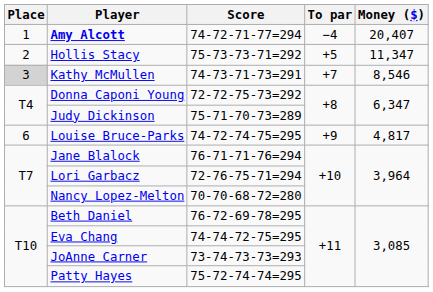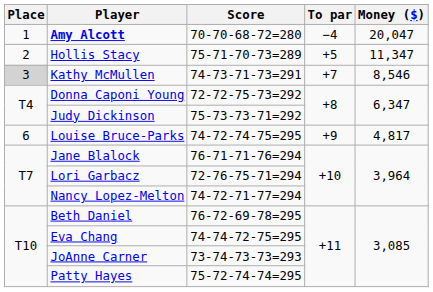 <table class="wikitable">
 <tr>
 <th>Place</th>
 <th>Player</th>
 <th>Score</th>
 <th>To par</th>
 <th>Money (<a href='#'>$</a>)</th>
 </tr>
 <tr>
 <td align=center>1</td>
 <td> <strong><a href='#'>Amy Alcott</a></strong></td>
-<td>74-72-71-77=294</td>
+<td>70-70-68-72=280</td>
 <td align=center>−4</td>
-<td align=center>20,407</td>
+<td align=center>20,047</td>
 </tr>
 <tr>
 <td align=center>2</td>
 <td> <a href='#'>Hollis Stacy</a></td>
-<td>75-73-73-71=292</td>
+<td>75-71-70-73=289</td>
 <td align=center>+5</td>
 <td align=center>11,347</td>
 </tr>
 <tr>
 <td align=center style="background: lightgrey;">3</td>
 <td> <a href='#'>Kathy McMullen</a></td>
 <td>74-73-71-73=291</td>
 <td align=center>+7</td>
 <td align=center>8,546</td>
 </tr>
 <tr>
 <td align=center rowspan=2>T4</td>
 <td> <a href='#'>Donna Caponi Young</a></td>
 <td>72-72-75-73=292</td>
 <td align=center rowspan=2>+8</td>
 <td align=center rowspan=2>6,347</td>
 </tr>
 <tr>
 <td> <a href='#'>Judy Dickinson</a></td>
-<td>75-71-70-73=289</td>
+<td>75-73-73-71=292</td>
 </tr>
 <tr>
 <td align=center>6</td>
 <td> <a href='#'>Louise Bruce-Parks</a></td>
 <td>74-72-74-75=295</td>
 <td align=center>+9</td>
 <td align=center>4,817</td>
 </tr>
 <tr>
 <td align=center rowspan=3>T7</td>
 <td> <a href='#'>Jane Blalock</a></td>
 <td>76-71-71-76=294</td>
 <td align=center rowspan=3>+10</td>
 <td align=center rowspan=3>3,964</td>
 </tr>
 <tr>
 <td> <a href='#'>Lori Garbacz</a></td>
 <td>72-76-75-71=294</td>
 </tr>
 <tr>
 <td> <a href='#'>Nancy Lopez-Melton</a></td>
-<td>70-70-68-72=280</td>
+<td>74-72-71-77=294</td>
 </tr>
 <tr>
 <td align=center rowspan=4>T10</td>
 <td> <a href='#'>Beth Daniel</a></td>
 <td>76-72-69-78=295</td>
 <td align=center rowspan=4>+11</td>
 <td align=center rowspan=4>3,085</td>
 </tr>
 <tr>
 <td> <a href='#'>Eva Chang</a></td>
 <td>74-74-72-75=295</td>
 </tr>
 <tr>
 <td> <a href='#'>JoAnne Carner</a></td>
 <td>73-74-73-73=293</td>
 </tr>
 <tr>
 <td> <a href='#'>Patty Hayes</a></td>
 <td>75-72-74-74=295</td>
 </tr>
 </table>
